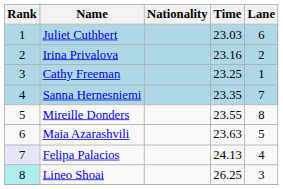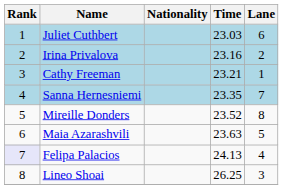 <table class="wikitable sortable" style="text-align:center">
 <tr>
 <th>Rank</th>
 <th>Name</th>
 <th>Nationality</th>
 <th>Time</th>
 <th>Lane</th>
 </tr>
 <tr bgcolor=lightblue>
 <td>1</td>
 <td align=left><a href='#'>Juliet Cuthbert</a></td>
 <td align=left></td>
 <td>23.03</td>
 <td>6</td>
 </tr>
 <tr bgcolor=lightblue>
 <td>2</td>
 <td align=left><a href='#'>Irina Privalova</a></td>
 <td align=left></td>
 <td>23.16</td>
 <td>2</td>
 </tr>
 <tr bgcolor=lightblue>
 <td>3</td>
 <td align=left><a href='#'>Cathy Freeman</a></td>
 <td align=left></td>
-<td>23.25</td>
+<td>23.21</td>
 <td>1</td>
 </tr>
 <tr bgcolor=lightblue>
 <td>4</td>
 <td align=left><a href='#'>Sanna Hernesniemi</a></td>
 <td align=left></td>
 <td>23.35</td>
 <td>7</td>
 </tr>
 <tr>
 <td>5</td>
 <td align=left><a href='#'>Mireille Donders</a></td>
 <td align=left></td>
-<td>23.55</td>
+<td>23.52</td>
 <td>8</td>
 </tr>
 <tr>
 <td>6</td>
 <td align=left><a href='#'>Maia Azarashvili</a></td>
 <td align=left></td>
 <td>23.63</td>
 <td>5</td>
 </tr>
 <tr>
 <td style="background: lavender;">7</td>
 <td align=left><a href='#'>Felipa Palacios</a></td>
 <td align=left></td>
 <td>24.13</td>
 <td>4</td>
 </tr>
 <tr>
-<td style="background: paleturquoise;">8</td>
+<td>8</td>
 <td align=left><a href='#'>Lineo Shoai</a></td>
 <td align=left></td>
 <td>26.25</td>
 <td>3</td>
 </tr>
 <tr>
 </tr>
 </table>
